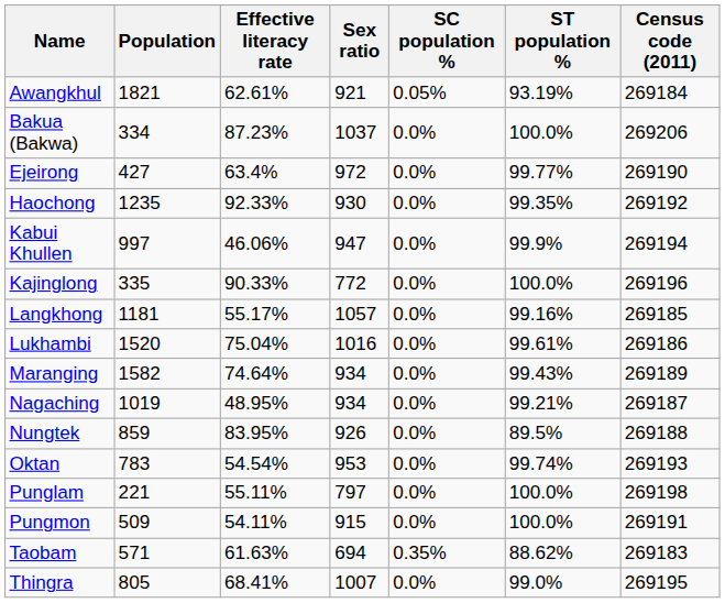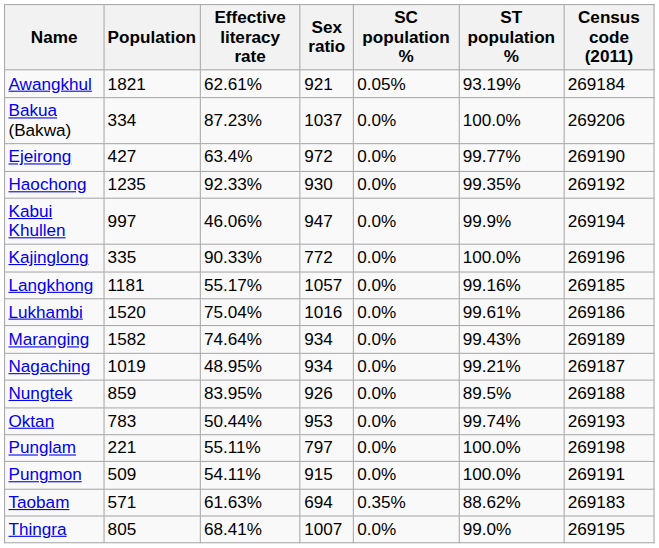 <table class="wikitable sortable">
 <tr>
 <th>Name</th>
 <th>Population</th>
 <th>Effective literacy rate</th>
 <th>Sex ratio</th>
 <th>SC population %</th>
 <th>ST population %</th>
 <th>Census code (2011)</th>
 </tr>
 <tr>
 <td><a href='#'>Awangkhul</a></td>
 <td>1821</td>
 <td>62.61%</td>
 <td>921</td>
 <td>0.05%</td>
 <td>93.19%</td>
 <td>269184</td>
 </tr>
 <tr>
 <td><a href='#'>Bakua</a> (Bakwa)</td>
 <td>334</td>
 <td>87.23%</td>
 <td>1037</td>
 <td>0.0%</td>
 <td>100.0%</td>
 <td>269206</td>
 </tr>
 <tr>
 <td><a href='#'>Ejeirong</a></td>
 <td>427</td>
 <td>63.4%</td>
 <td>972</td>
 <td>0.0%</td>
 <td>99.77%</td>
 <td>269190</td>
 </tr>
 <tr>
 <td><a href='#'>Haochong</a></td>
 <td>1235</td>
 <td>92.33%</td>
 <td>930</td>
 <td>0.0%</td>
 <td>99.35%</td>
 <td>269192</td>
 </tr>
 <tr>
 <td><a href='#'>Kabui Khullen</a></td>
 <td>997</td>
 <td>46.06%</td>
 <td>947</td>
 <td>0.0%</td>
 <td>99.9%</td>
 <td>269194</td>
 </tr>
 <tr>
 <td><a href='#'>Kajinglong</a></td>
 <td>335</td>
 <td>90.33%</td>
 <td>772</td>
 <td>0.0%</td>
 <td>100.0%</td>
 <td>269196</td>
 </tr>
 <tr>
 <td><a href='#'>Langkhong</a></td>
 <td>1181</td>
 <td>55.17%</td>
 <td>1057</td>
 <td>0.0%</td>
 <td>99.16%</td>
 <td>269185</td>
 </tr>
 <tr>
 <td><a href='#'>Lukhambi</a></td>
 <td>1520</td>
 <td>75.04%</td>
 <td>1016</td>
 <td>0.0%</td>
 <td>99.61%</td>
 <td>269186</td>
 </tr>
 <tr>
 <td><a href='#'>Maranging</a></td>
 <td>1582</td>
 <td>74.64%</td>
 <td>934</td>
 <td>0.0%</td>
 <td>99.43%</td>
 <td>269189</td>
 </tr>
 <tr>
 <td><a href='#'>Nagaching</a></td>
 <td>1019</td>
 <td>48.95%</td>
 <td>934</td>
 <td>0.0%</td>
 <td>99.21%</td>
 <td>269187</td>
 </tr>
 <tr>
 <td><a href='#'>Nungtek</a></td>
 <td>859</td>
 <td>83.95%</td>
 <td>926</td>
 <td>0.0%</td>
 <td>89.5%</td>
 <td>269188</td>
 </tr>
 <tr>
 <td><a href='#'>Oktan</a></td>
 <td>783</td>
-<td>54.54%</td>
+<td>50.44%</td>
 <td>953</td>
 <td>0.0%</td>
 <td>99.74%</td>
 <td>269193</td>
 </tr>
 <tr>
 <td><a href='#'>Punglam</a></td>
 <td>221</td>
 <td>55.11%</td>
 <td>797</td>
 <td>0.0%</td>
 <td>100.0%</td>
 <td>269198</td>
 </tr>
 <tr>
 <td><a href='#'>Pungmon</a></td>
 <td>509</td>
 <td>54.11%</td>
 <td>915</td>
 <td>0.0%</td>
 <td>100.0%</td>
 <td>269191</td>
 </tr>
 <tr>
 <td><a href='#'>Taobam</a></td>
 <td>571</td>
 <td>61.63%</td>
 <td>694</td>
 <td>0.35%</td>
 <td>88.62%</td>
 <td>269183</td>
 </tr>
 <tr>
 <td><a href='#'>Thingra</a></td>
 <td>805</td>
 <td>68.41%</td>
 <td>1007</td>
 <td>0.0%</td>
 <td>99.0%</td>
 <td>269195</td>
 </tr>
 </table>
